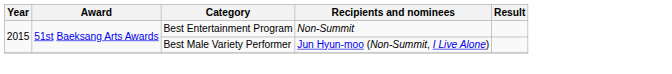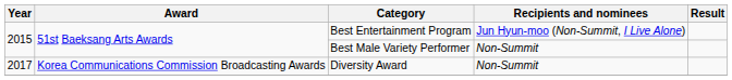 <table class="wikitable">
 <tr>
 <th>Year</th>
 <th>Award</th>
 <th>Category</th>
 <th>Recipients and nominees</th>
 <th>Result</th>
 </tr>
 <tr>
 <td rowspan=2>2015</td>
 <td rowspan=2><a href='#'>51st</a> <a href='#'>Baeksang Arts Awards</a></td>
 <td>Best Entertainment Program</td>
+<td><a href='#'>Jun Hyun-moo</a> (<em>Non-Summit</em>, <em><a href='#'>I Live Alone</a></em>)</td>
+<td></td>
+</tr>
+<tr>
+<td>Best Male Variety Performer</td>
 <td><em>Non-Summit</em></td>
 <td></td>
 </tr>
 <tr>
-<td>Best Male Variety Performer</td>
-<td><a href='#'>Jun Hyun-moo</a> (<em>Non-Summit</em>, <em><a href='#'>I Live Alone</a></em>)</td>
+<td rowspan=1>2017</td>
+<td><a href='#'>Korea Communications Commission</a> Broadcasting Awards</td>
+<td>Diversity Award</td>
+<td><em>Non-Summit</em></td>
 <td></td>
 </tr>
 <tr>
 </tr>
 </table>
